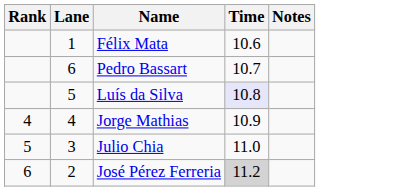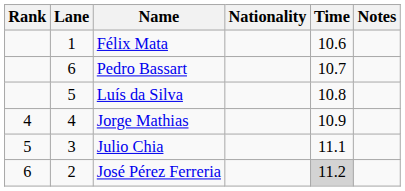 <table class="wikitable sortable" style="text-align:center">
 <tr>
 <th>Rank</th>
 <th>Lane</th>
 <th>Name</th>
+<th>Nationality</th>
 <th>Time</th>
 <th>Notes</th>
 </tr>
 <tr>
 <td></td>
 <td>1</td>
 <td align=left><a href='#'>Félix Mata</a></td>
+<td align=left></td>
 <td>10.6</td>
 <td></td>
 </tr>
 <tr>
 <td></td>
 <td>6</td>
 <td align=left><a href='#'>Pedro Bassart</a></td>
+<td align=left></td>
 <td>10.7</td>
 <td></td>
 </tr>
 <tr>
 <td></td>
 <td>5</td>
 <td align=left><a href='#'>Luís da Silva</a></td>
-<td style="background: lavender;">10.8</td>
+<td align=left></td>
+<td>10.8</td>
 <td></td>
 </tr>
 <tr>
 <td>4</td>
 <td>4</td>
 <td align=left><a href='#'>Jorge Mathias</a></td>
+<td align=left></td>
 <td>10.9</td>
 <td></td>
 </tr>
 <tr>
 <td>5</td>
 <td>3</td>
 <td align=left><a href='#'>Julio Chia</a></td>
-<td>11.0</td>
+<td align=left></td>
+<td>11.1</td>
 <td></td>
 </tr>
 <tr>
 <td>6</td>
 <td>2</td>
 <td align=left><a href='#'>José Pérez Ferreria</a></td>
+<td align=left></td>
 <td style="background: lightgrey;">11.2</td>
 <td></td>
 </tr>
 </table>
